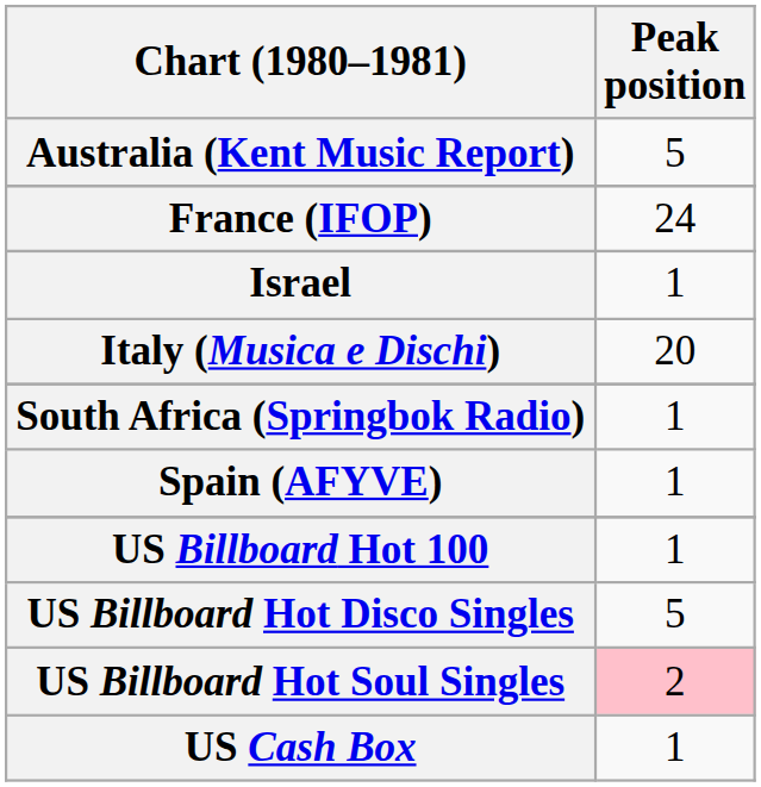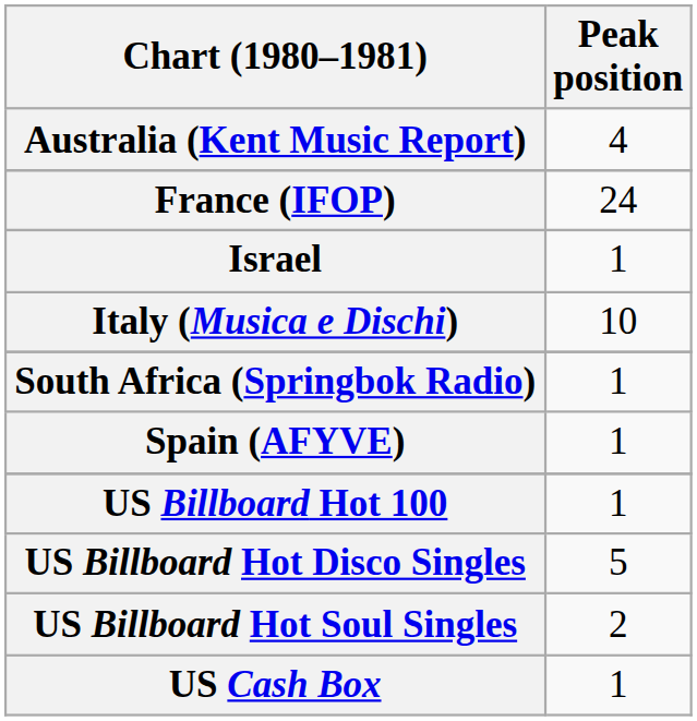 <table class="wikitable sortable plainrowheaders" style="text-align:center">
 <tr>
 <th>Chart (1980–1981)</th>
 <th>Peak<br>position</th>
 </tr>
 <tr>
 <th scope="row">Australia (<a href='#'>Kent Music Report</a>)</th>
-<td>5</td>
+<td>4</td>
 </tr>
 <tr>
 </tr>
 <tr>
 </tr>
 <tr>
 </tr>
 <tr>
 <th scope="row">France (<a href='#'>IFOP</a>)</th>
 <td>24</td>
 </tr>
 <tr>
 </tr>
 <tr>
 </tr>
 <tr>
 <th scope="row">Israel</th>
 <td>1</td>
 </tr>
 <tr>
 <th scope="row">Italy (<em><a href='#'>Musica e Dischi</a></em>)</th>
-<td>20</td>
+<td>10</td>
 </tr>
 <tr>
 </tr>
 <tr>
 </tr>
 <tr>
 </tr>
 <tr>
 <th scope="row">South Africa (<a href='#'>Springbok Radio</a>)</th>
 <td>1</td>
 </tr>
 <tr>
 <th scope="row">Spain (<a href='#'>AFYVE</a>)</th>
 <td>1</td>
 </tr>
 <tr>
 </tr>
 <tr>
 </tr>
 <tr>
 </tr>
 <tr>
 <th scope="row">US <a href='#'><em>Billboard</em> Hot 100</a></th>
 <td>1</td>
 </tr>
 <tr>
 <th scope="row">US <em>Billboard</em> <a href='#'>Hot Disco Singles</a></th>
 <td>5</td>
 </tr>
 <tr>
 <th scope="row">US <em>Billboard</em> <a href='#'>Hot Soul Singles</a></th>
-<td style="background: pink;">2</td>
+<td>2</td>
 </tr>
 <tr>
 <th scope="row">US <em><a href='#'>Cash Box</a></em></th>
 <td>1</td>
 </tr>
 </table>
